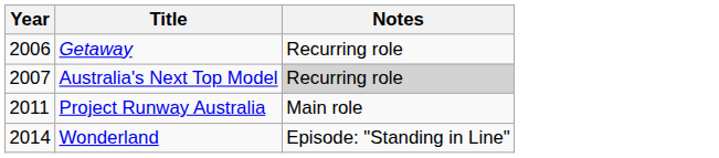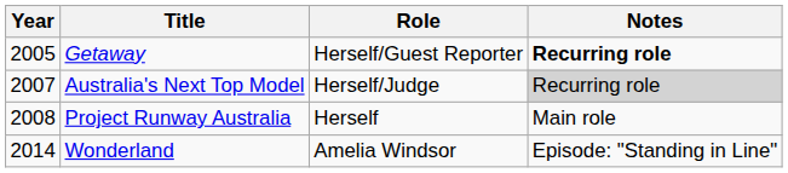 <table class="wikitable sortable">
 <tr>
 <th>Year</th>
 <th>Title</th>
+<th>Role</th>
 <th class="unsortable">Notes</th>
 </tr>
 <tr>
-<td>2006</td>
+<td>2005</td>
 <td><em><a href='#'>Getaway</a></td>
-<td>Recurring role</td>
+<td>Herself/Guest Reporter</td>
+<td><strong>Recurring role</strong></td>
 </tr>
 <tr>
 <td>2007</td>
 <td></em><a href='#'>Australia's Next Top Model</a><em></td>
+<td>Herself/Judge</td>
 <td style="background: lightgrey;">Recurring role</td>
 </tr>
 <tr>
-<td>2011</td>
+<td>2008</td>
 <td></em><a href='#'>Project Runway Australia</a><em></td>
+<td>Herself</td>
 <td>Main role</td>
 </tr>
 <tr>
 <td>2014</td>
 <td></em><a href='#'>Wonderland</a><em></td>
+<td>Amelia Windsor</td>
 <td>Episode: "Standing in Line"</td>
 </tr>
 </table>
